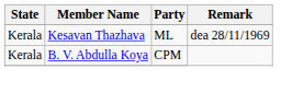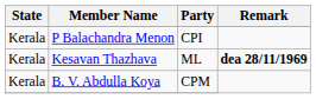 <table class="wikitable sortable">
 <tr>
 <th>State</th>
 <th>Member Name</th>
 <th>Party</th>
 <th>Remark</th>
 </tr>
 <tr>
 </tr>
 <tr>
 <td>Kerala</td>
+<td><a href='#'>P Balachandra Menon</a></td>
+<td>CPI</td>
+<td></td>
+</tr>
+<tr>
+<td>Kerala</td>
 <td><a href='#'>Kesavan Thazhava</a></td>
 <td>ML</td>
-<td>dea 28/11/1969</td>
+<td><strong>dea 28/11/1969</strong></td>
 </tr>
 <tr>
 <td>Kerala</td>
 <td><a href='#'>B. V. Abdulla Koya</a></td>
 <td>CPM</td>
 </tr>
 <tr>
 </tr>
 <tr>
 </tr>
 </table>
